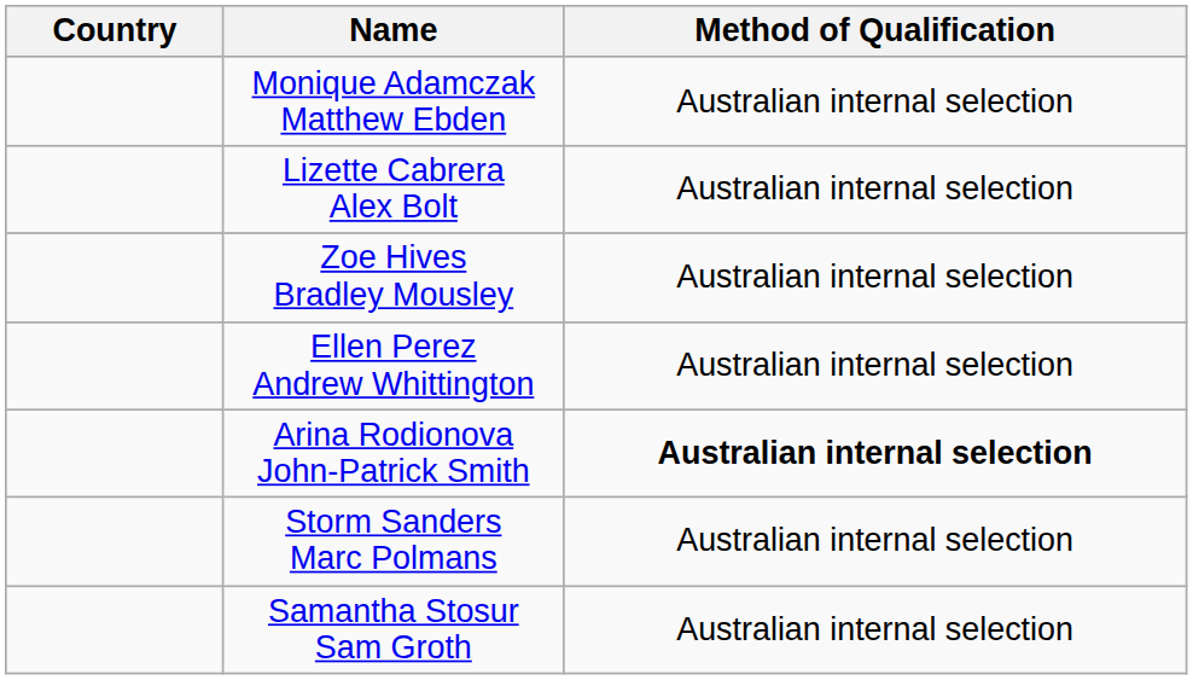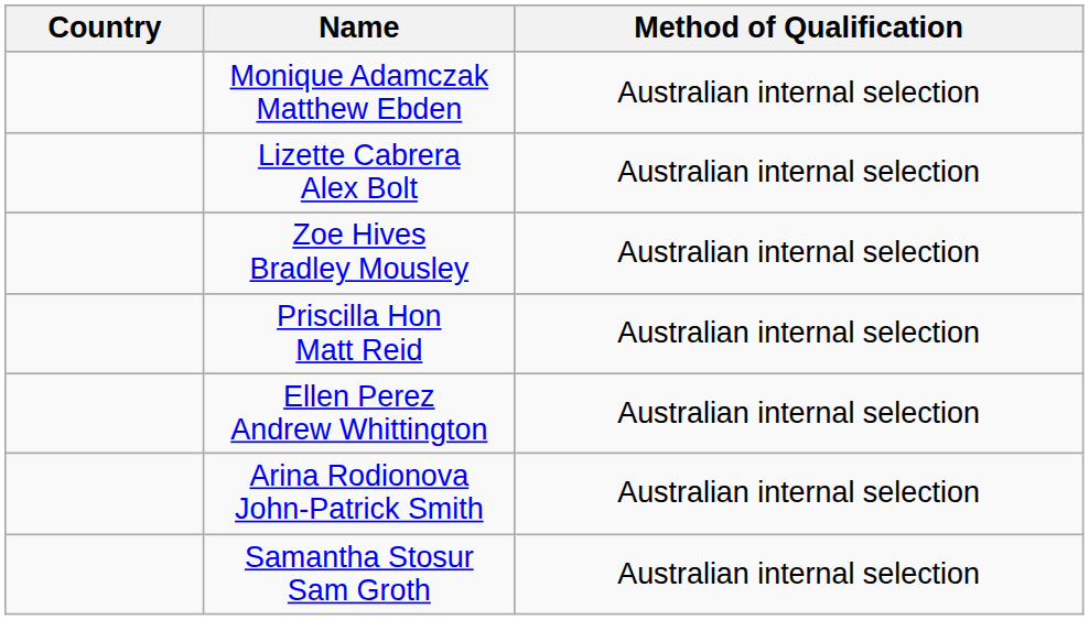 <table class="wikitable" style="text-align: center;">
 <tr>
 <th style="width:100px;">Country</th>
 <th width=160>Name</th>
 <th width=300>Method of Qualification</th>
 </tr>
 <tr>
 <td> <br> </td>
 <td><a href='#'>Monique Adamczak</a><br><a href='#'>Matthew Ebden</a></td>
 <td>Australian internal selection</td>
 </tr>
 <tr>
 <td> <br> </td>
 <td><a href='#'>Lizette Cabrera</a><br><a href='#'>Alex Bolt</a></td>
 <td>Australian internal selection</td>
 </tr>
 <tr>
 <td> <br> </td>
 <td><a href='#'>Zoe Hives</a><br><a href='#'>Bradley Mousley</a></td>
 <td>Australian internal selection</td>
 </tr>
 <tr>
 <td> <br> </td>
+<td><a href='#'>Priscilla Hon</a><br><a href='#'>Matt Reid</a></td>
+<td>Australian internal selection</td>
+</tr>
+<tr>
+<td> <br> </td>
 <td><a href='#'>Ellen Perez</a><br><a href='#'>Andrew Whittington</a></td>
 <td>Australian internal selection</td>
 </tr>
 <tr>
 <td> <br> </td>
 <td><a href='#'>Arina Rodionova</a><br><a href='#'>John-Patrick Smith</a></td>
-<td><strong>Australian internal selection</strong></td>
-</tr>
-<tr>
-<td> <br> </td>
-<td><a href='#'>Storm Sanders</a><br><a href='#'>Marc Polmans</a></td>
 <td>Australian internal selection</td>
 </tr>
 <tr>
 <td> <br> </td>
 <td><a href='#'>Samantha Stosur</a><br><a href='#'>Sam Groth</a></td>
 <td>Australian internal selection</td>
 </tr>
 </table>
